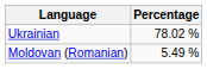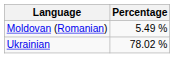 <table class="wikitable">
 <tr>
 <th>Language</th>
 <th>Percentage</th>
 </tr>
 <tr>
+<td><a href='#'>Moldovan</a> (<a href='#'>Romanian</a>)</td>
+<td align="right">5.49 %</td>
+</tr>
+<tr>
 <td><a href='#'>Ukrainian</a></td>
 <td align="right">78.02 %</td>
 </tr>
-<tr>
-<td><a href='#'>Moldovan</a> (<a href='#'>Romanian</a>)</td>
-<td align="right">5.49 %</td>
-</tr>
 </table>
